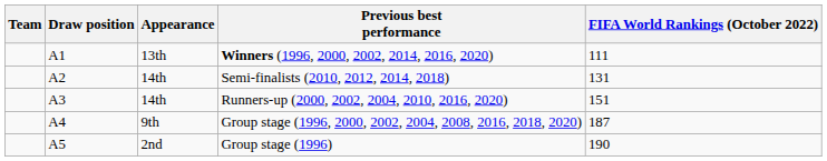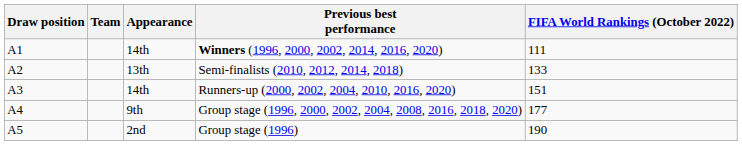 <table class="wikitable" style="text-align:left;">
 <tr>
+<th>Draw position</th>
 <th>Team</th>
-<th>Draw position</th>
 <th>Appearance</th>
 <th>Previous best<br>performance</th>
 <th><a href='#'>FIFA World Rankings</a> (October 2022)</th>
 </tr>
 <tr>
+<td>A1</td>
 <td style=white-space:nowrap></td>
-<td>A1</td>
-<td data-sort-value="37">13th</td>
+<td data-sort-value="37">14th</td>
 <td data-sort-value="6.04"><strong>Winners</strong> (<a href='#'>1996</a>, <a href='#'>2000</a>, <a href='#'>2002</a>, <a href='#'>2014</a>, <a href='#'>2016</a>, <a href='#'>2020</a>)</td>
 <td>111</td>
 </tr>
 <tr>
+<td>A2</td>
 <td style=white-space:nowrap></td>
-<td>A2</td>
-<td data-sort-value="37">14th</td>
+<td data-sort-value="37">13th</td>
 <td data-sort-value="6.04">Semi-finalists (<a href='#'>2010</a>, <a href='#'>2012</a>, <a href='#'>2014</a>, <a href='#'>2018</a>)</td>
-<td>131</td>
+<td>133</td>
 </tr>
 <tr>
+<td>A3</td>
 <td style=white-space:nowrap></td>
-<td>A3</td>
 <td data-sort-value="37">14th</td>
 <td data-sort-value="6.04">Runners-up (<a href='#'>2000</a>, <a href='#'>2002</a>, <a href='#'>2004</a>, <a href='#'>2010</a>, <a href='#'>2016</a>, <a href='#'>2020</a>)</td>
 <td>151</td>
 </tr>
 <tr>
+<td>A4</td>
 <td style=white-space:nowrap></td>
-<td>A4</td>
 <td data-sort-value="37">9th</td>
 <td data-sort-value="6.04">Group stage (<a href='#'>1996</a>, <a href='#'>2000</a>, <a href='#'>2002</a>, <a href='#'>2004</a>, <a href='#'>2008</a>, <a href='#'>2016</a>, <a href='#'>2018</a>, <a href='#'>2020</a>)</td>
-<td>187</td>
+<td>177</td>
 </tr>
 <tr>
+<td>A5</td>
 <td style=white-space:nowrap></td>
-<td>A5</td>
 <td data-sort-value="37">2nd</td>
 <td data-sort-value="6.04">Group stage (<a href='#'>1996</a>)</td>
 <td>190</td>
 </tr>
 </table>
